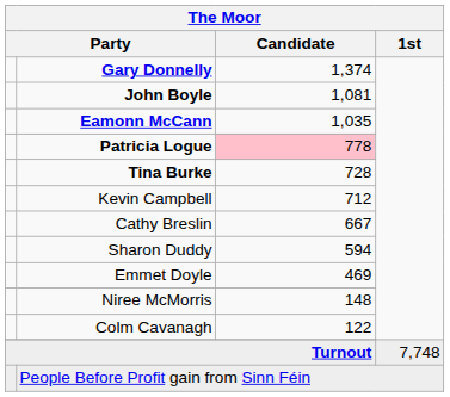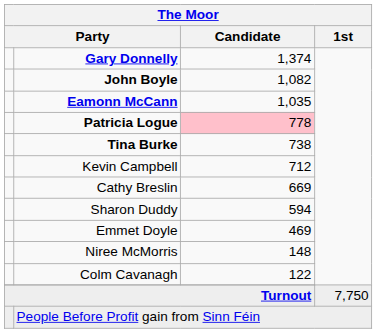 <table class="wikitable">
 <tr>
 <th colspan="4" align="center"><a href='#'>The Moor</a></th>
 </tr>
 <tr>
 <th colspan="2" align="center" width=200>Party</th>
 <th width=150>Candidate</th>
 <th width=60>1st </th>
 </tr>
 <tr>
 <td></td>
 <td align="right"><strong><a href='#'>Gary Donnelly</a></strong></td>
 <td align="right">1,374</td>
 </tr>
 <tr>
 <td></td>
 <td align="right"><strong>John Boyle</strong></td>
-<td align="right">1,081</td>
+<td align="right">1,082</td>
 </tr>
 <tr>
 <td></td>
 <td align="right"><strong><a href='#'>Eamonn McCann</a></strong></td>
 <td align="right">1,035</td>
 </tr>
 <tr>
 <td></td>
 <td align="right"><strong>Patricia Logue</strong></td>
 <td align="right" style="background: pink;">778</td>
 </tr>
 <tr>
 <td></td>
 <td align="right"><strong>Tina Burke</strong></td>
-<td align="right">728</td>
+<td align="right">738</td>
 </tr>
 <tr>
 <td></td>
 <td align="right">Kevin Campbell</td>
 <td align="right">712</td>
 </tr>
 <tr>
 <td></td>
 <td align="right">Cathy Breslin</td>
-<td align="right">667</td>
+<td align="right">669</td>
 </tr>
 <tr>
 <td></td>
 <td align="right">Sharon Duddy</td>
 <td align="right">594</td>
 </tr>
 <tr>
 <td></td>
 <td align="right">Emmet Doyle</td>
 <td align="right">469</td>
 </tr>
 <tr>
 <td></td>
 <td align="right">Niree McMorris</td>
 <td align="right">148</td>
 </tr>
 <tr>
 <td></td>
 <td align="right">Colm Cavanagh</td>
 <td align="right">122</td>
 </tr>
 <tr>
 </tr>
 <tr bgcolor="EEEEEE">
 <td colspan=3 align="right"><strong><a href='#'>Turnout</a></strong></td>
-<td align="right">7,748</td>
+<td align="right">7,750</td>
 </tr>
 <tr bgcolor="EEEEEE">
 <td bgcolor=></td>
 <td colspan=4 bgcolor="EEEEEE"><a href='#'>People Before Profit</a> gain from <a href='#'>Sinn Féin</a></td>
 </tr>
 </table>
